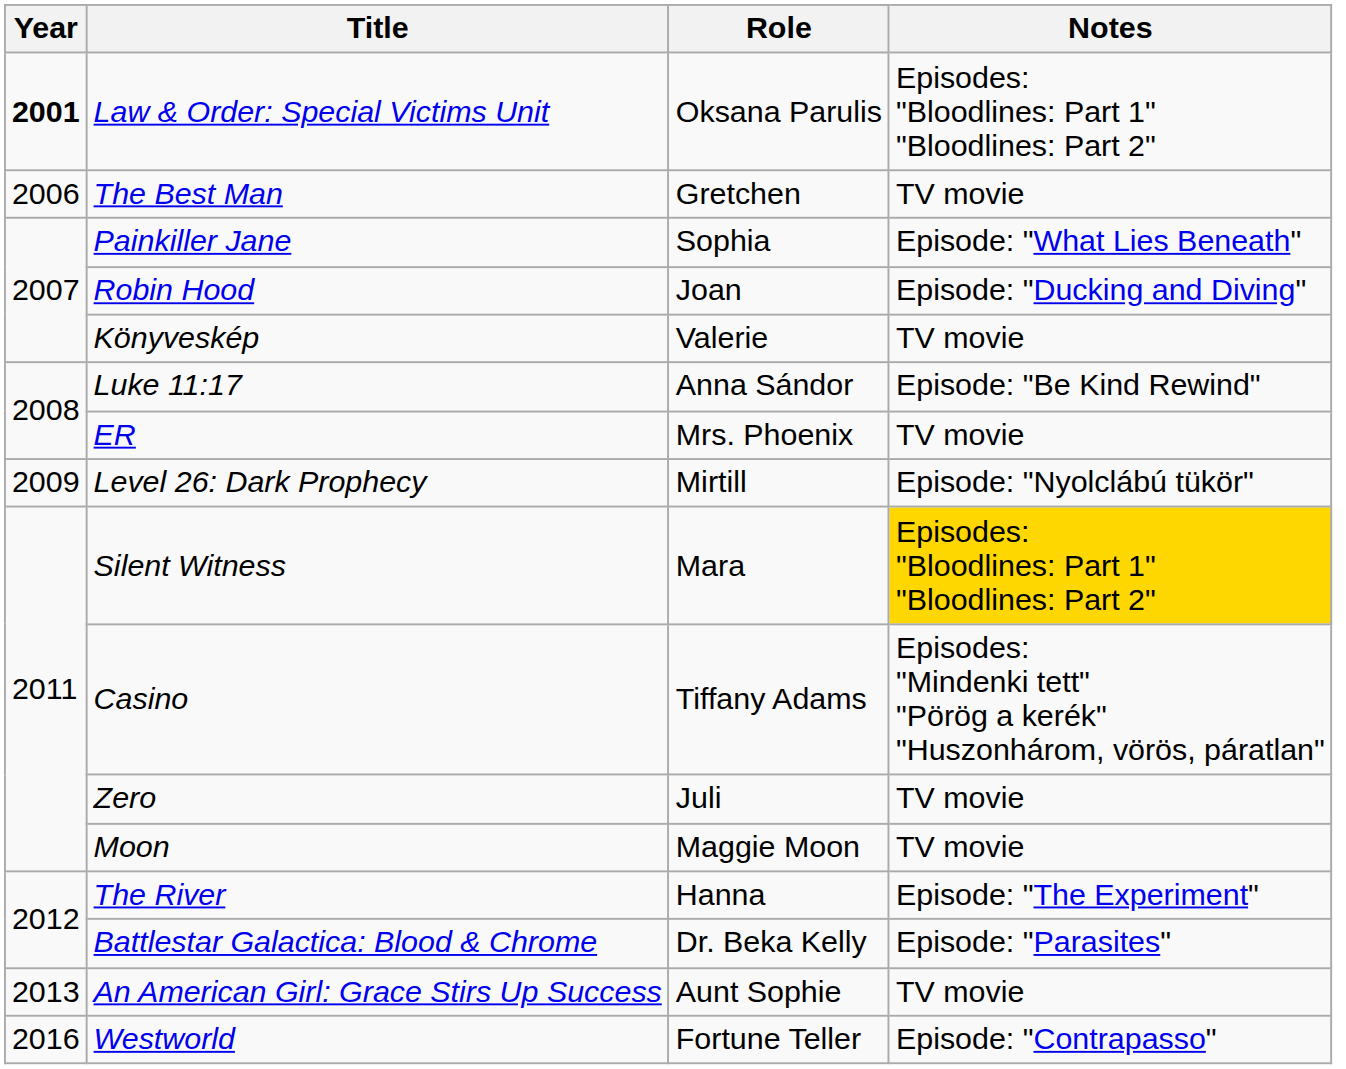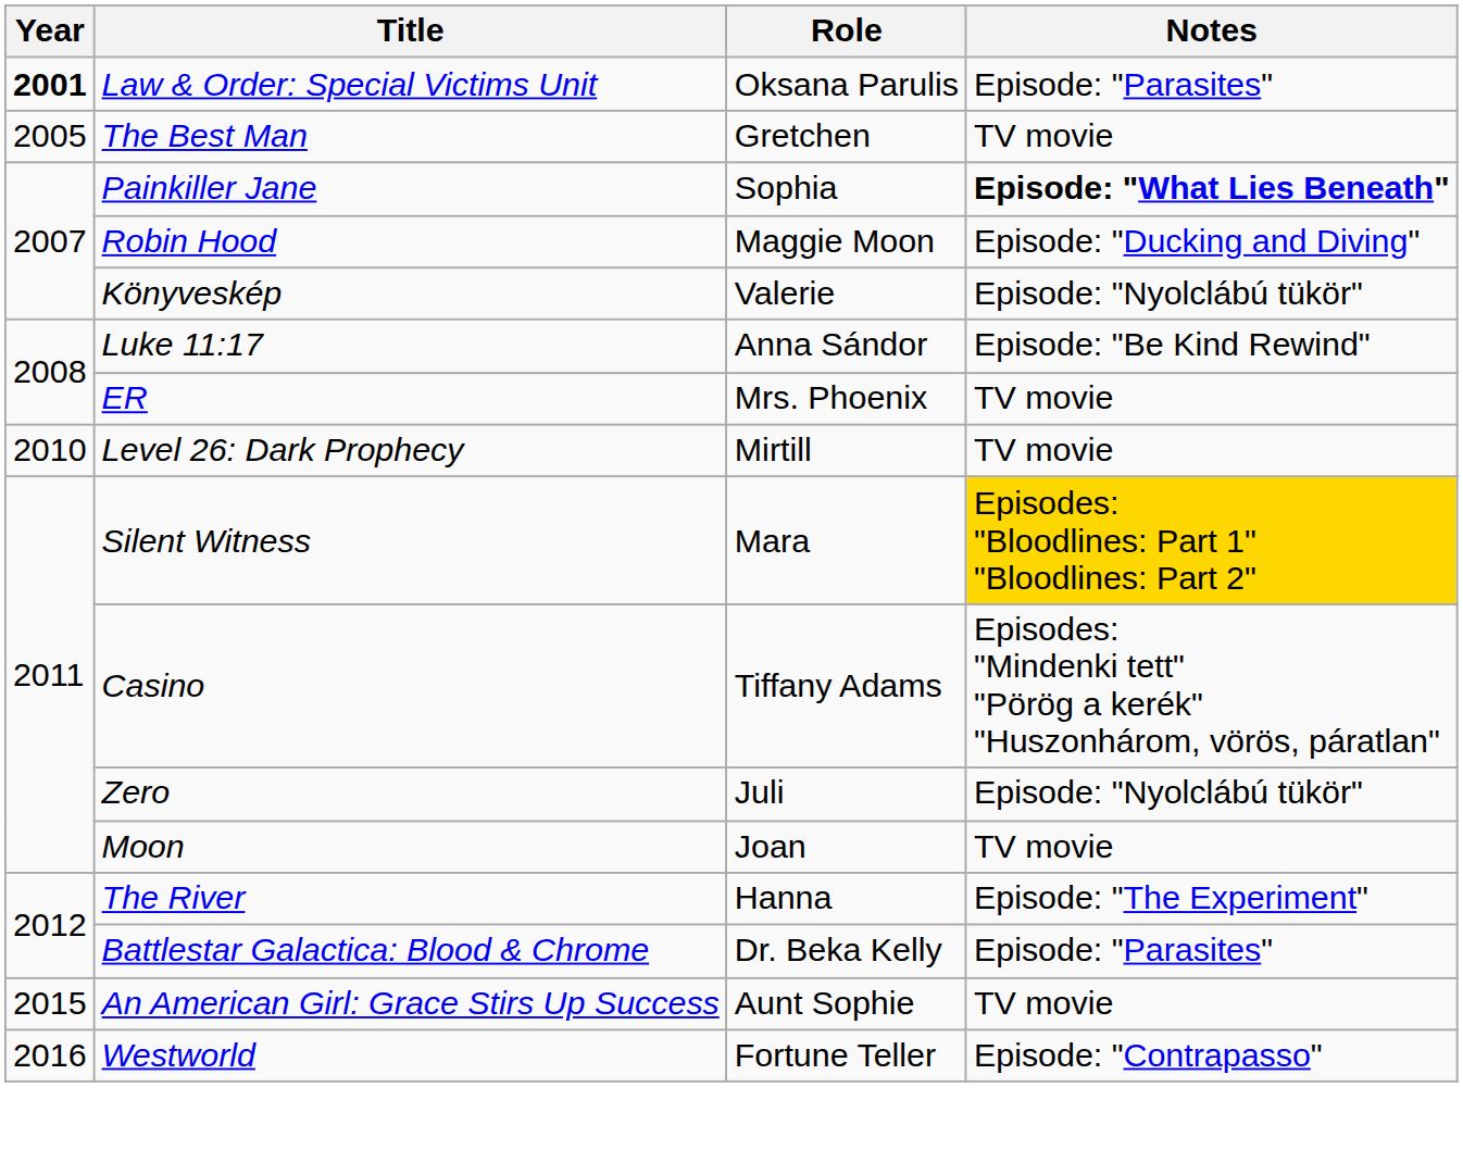 <table class="wikitable sortable">
 <tr>
 <th>Year</th>
 <th>Title</th>
 <th>Role</th>
 <th class="unsortable">Notes</th>
 </tr>
 <tr>
 <td><strong>2001</strong></td>
 <td><em><a href='#'>Law & Order: Special Victims Unit</a></em></td>
 <td>Oksana Parulis</td>
-<td>Episodes: <br> "Bloodlines: Part 1" <br> "Bloodlines: Part 2"</td>
+<td>Episode: "<a href='#'>Parasites</a>"</td>
 </tr>
 <tr>
-<td>2006</td>
+<td>2005</td>
 <td><em><a href='#'>The Best Man</a></em></td>
 <td>Gretchen</td>
 <td>TV movie</td>
 </tr>
 <tr>
 <td rowspan="3">2007</td>
 <td><em><a href='#'>Painkiller Jane</a></em></td>
 <td>Sophia</td>
-<td>Episode: "<a href='#'>What Lies Beneath</a>"</td>
+<td><strong>Episode: "<a href='#'>What Lies Beneath</a>"</strong></td>
 </tr>
 <tr>
 <td><em><a href='#'>Robin Hood</a></em></td>
-<td>Joan</td>
+<td>Maggie Moon</td>
 <td>Episode: "<a href='#'>Ducking and Diving</a>"</td>
 </tr>
 <tr>
 <td><em>Könyveskép</em></td>
 <td>Valerie</td>
-<td>TV movie</td>
+<td>Episode: "Nyolclábú tükör"</td>
 </tr>
 <tr>
 <td rowspan="2">2008</td>
 <td><em>Luke 11:17</em></td>
 <td>Anna Sándor</td>
 <td>Episode: "Be Kind Rewind"</td>
 </tr>
 <tr>
 <td><em><a href='#'>ER</a></em></td>
 <td>Mrs. Phoenix</td>
 <td>TV movie</td>
 </tr>
 <tr>
-<td>2009</td>
+<td>2010</td>
 <td><em>Level 26: Dark Prophecy</em></td>
 <td>Mirtill</td>
-<td>Episode: "Nyolclábú tükör"</td>
+<td>TV movie</td>
 </tr>
 <tr>
 <td rowspan="4">2011</td>
 <td><em>Silent Witness</em></td>
 <td>Mara</td>
 <td style="background: gold;">Episodes: <br> "Bloodlines: Part 1" <br> "Bloodlines: Part 2"</td>
 </tr>
 <tr>
 <td><em>Casino</em></td>
 <td>Tiffany Adams</td>
 <td>Episodes: <br> "Mindenki tett" <br> "Pörög a kerék" <br> "Huszonhárom, vörös, páratlan"</td>
 </tr>
 <tr>
 <td><em>Zero</em></td>
 <td>Juli</td>
-<td>TV movie</td>
+<td>Episode: "Nyolclábú tükör"</td>
 </tr>
 <tr>
 <td><em>Moon</em></td>
-<td>Maggie Moon</td>
+<td>Joan</td>
 <td>TV movie</td>
 </tr>
 <tr>
 <td rowspan="2">2012</td>
 <td><em><a href='#'>The River</a></em></td>
 <td>Hanna</td>
 <td>Episode: "<a href='#'>The Experiment</a>"</td>
 </tr>
 <tr>
 <td><em><a href='#'>Battlestar Galactica: Blood & Chrome</a></em></td>
 <td>Dr. Beka Kelly</td>
 <td>Episode: "<a href='#'>Parasites</a>"</td>
 </tr>
 <tr>
-<td>2013</td>
+<td>2015</td>
 <td><em><a href='#'>An American Girl: Grace Stirs Up Success</a></em></td>
 <td>Aunt Sophie</td>
 <td>TV movie</td>
 </tr>
 <tr>
 <td>2016</td>
 <td><em><a href='#'>Westworld</a></em></td>
 <td>Fortune Teller</td>
 <td>Episode: "<a href='#'>Contrapasso</a>"</td>
 </tr>
 </table>
